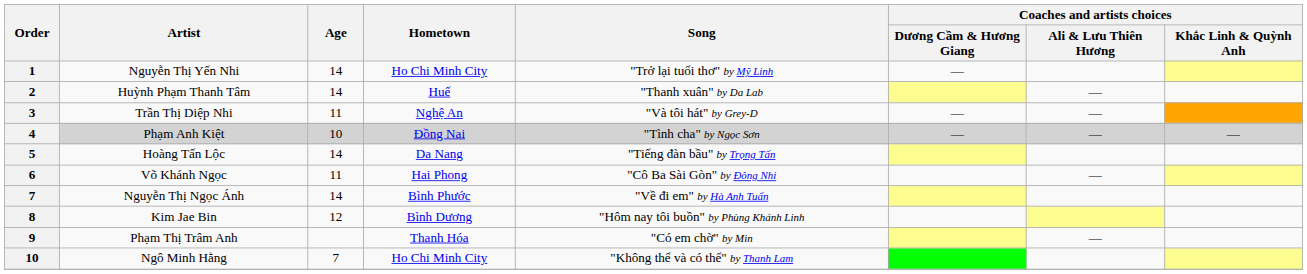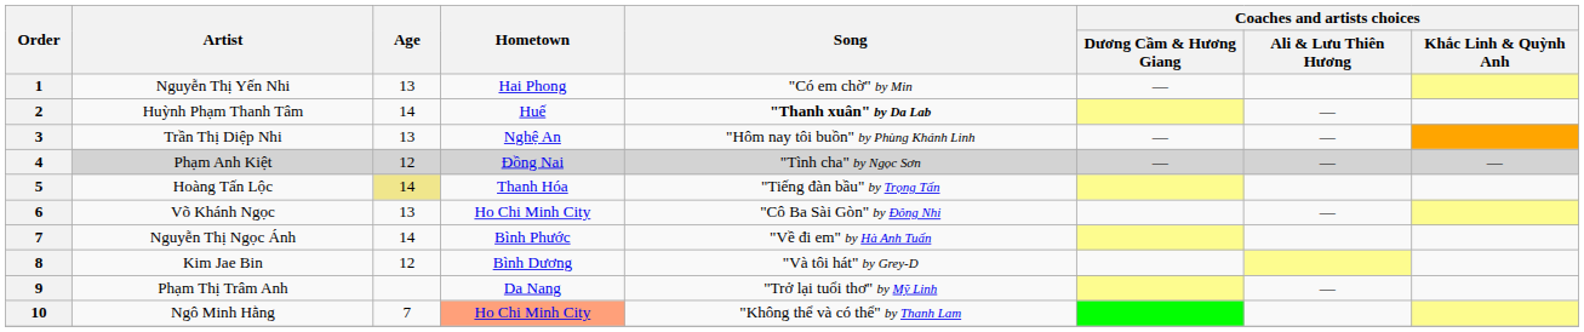 <table class="wikitable" style="text-align:center; width:100%;">
 <tr>
 <th scope="col" rowspan="2" style="width:04%;">Order</th>
 <th scope="col" rowspan="2" style="width:18%;">Artist</th>
 <th scope="col" rowspan="2" style="width:04%;">Age</th>
 <th scope="col" rowspan="2" style="width:11%;">Hometown</th>
 <th scope="col" rowspan="2" style="width:27%;">Song</th>
 <th scope="col" colspan="4" style="width:30%;">Coaches and artists choices</th>
 </tr>
 <tr>
 <th style="width:10%;">Dương Cầm & Hương Giang</th>
 <th style="width:10%;">Ali & Lưu Thiên Hương</th>
 <th style="width:10%;">Khắc Linh & Quỳnh Anh</th>
 </tr>
 <tr>
 <th scope="row">1</th>
 <td>Nguyễn Thị Yến Nhi</td>
-<td>14</td>
-<td><a href='#'>Ho Chi Minh City</a></td>
-<td>"Trở lại tuổi thơ" <small><em>by <a href='#'>Mỹ Linh</a></em></small></td>
+<td>13</td>
+<td><a href='#'>Hai Phong</a></td>
+<td>"Có em chờ" <small><em>by Min</em></small></td>
 <td style="text-align:center;">—</td>
 <td style="text-align:center;"></td>
 <td style="background:#fdfc8f;text-align:center;"></td>
 </tr>
 <tr>
 <th scope="row">2</th>
 <td>Huỳnh Phạm Thanh Tâm</td>
 <td>14</td>
 <td><a href='#'>Huế</a></td>
-<td>"Thanh xuân" <small><em>by Da Lab</em></small></td>
+<td><strong>"Thanh xuân" <small><em>by Da Lab</em></small></strong></td>
 <td style="background:#fdfc8f;text-align:center;"></td>
 <td style="text-align:center;">—</td>
 <td style="text-align:center;"></td>
 </tr>
 <tr>
 <th scope="row">3</th>
 <td>Trần Thị Diệp Nhi</td>
-<td>11</td>
+<td>13</td>
 <td><a href='#'>Nghệ An</a></td>
-<td>"Và tôi hát" <small><em>by Grey-D</em></small></td>
+<td>"Hôm nay tôi buồn" <small><em>by Phùng Khánh Linh</em></small></td>
 <td style="text-align:center;">—</td>
 <td style="text-align:center;">—</td>
 <td style="background:orange;text-align:center;"></td>
 </tr>
 <tr>
 <th scope="row">4</th>
 <td style="background:lightgrey;">Phạm Anh Kiệt</td>
-<td style="background:lightgrey;">10</td>
+<td style="background:lightgrey;">12</td>
 <td style="background:lightgrey;"><a href='#'>Đồng Nai</a></td>
 <td style="background:lightgrey;">"Tình cha" <small><em>by Ngọc Sơn</em></small></td>
 <td style="background:lightgrey;text-align:center;">—</td>
 <td style="background:lightgrey;text-align:center;">—</td>
 <td style="background:lightgrey;text-align:center;">—</td>
 </tr>
 <tr>
 <th scope="row">5</th>
 <td>Hoàng Tấn Lộc</td>
-<td>14</td>
-<td><a href='#'>Da Nang</a></td>
+<td style="background: khaki;">14</td>
+<td><a href='#'>Thanh Hóa</a></td>
 <td>"Tiếng đàn bầu" <small><em>by <a href='#'>Trọng Tấn</a></em></small></td>
 <td style="background:#fdfc8f;text-align:center;"></td>
 <td style="text-align:center;"></td>
 <td style="text-align:center;"></td>
 </tr>
 <tr>
 <th scope="row">6</th>
 <td>Võ Khánh Ngọc</td>
-<td>11</td>
-<td><a href='#'>Hai Phong</a></td>
+<td>13</td>
+<td><a href='#'>Ho Chi Minh City</a></td>
 <td>"Cô Ba Sài Gòn" <small><em>by <a href='#'>Đông Nhi</a></em></small></td>
 <td style="text-align:center;"></td>
 <td style="text-align:center;">—</td>
 <td style="background:#fdfc8f;text-align:center;"></td>
 </tr>
 <tr>
 <th scope="row">7</th>
 <td>Nguyễn Thị Ngọc Ánh</td>
 <td>14</td>
 <td><a href='#'>Bình Phước</a></td>
 <td>"Về đi em" <small><em>by <a href='#'>Hà Anh Tuấn</a></em></small></td>
 <td style="background:#fdfc8f;text-align:center;"></td>
 <td style="text-align:center;"></td>
 <td style="text-align:center;"></td>
 </tr>
 <tr>
 <th scope="row">8</th>
 <td>Kim Jae Bin</td>
 <td>12</td>
 <td><a href='#'>Bình Dương</a></td>
-<td>"Hôm nay tôi buồn" <small><em>by Phùng Khánh Linh</em></small></td>
+<td>"Và tôi hát" <small><em>by Grey-D</em></small></td>
 <td style="text-align:center;"></td>
 <td style="background:#fdfc8f;text-align:center;"></td>
 <td style="text-align:center;"></td>
 </tr>
 <tr>
 <th scope="row">9</th>
 <td>Phạm Thị Trâm Anh</td>
 <td></td>
-<td><a href='#'>Thanh Hóa</a></td>
-<td>"Có em chờ" <small><em>by Min</em></small></td>
+<td><a href='#'>Da Nang</a></td>
+<td>"Trở lại tuổi thơ" <small><em>by <a href='#'>Mỹ Linh</a></em></small></td>
 <td style="background:#fdfc8f;text-align:center;"></td>
 <td style="text-align:center;">—</td>
 <td style="text-align:center;"></td>
 </tr>
 <tr>
 <th scope="row">10</th>
 <td>Ngô Minh Hằng</td>
 <td>7</td>
-<td><a href='#'>Ho Chi Minh City</a></td>
+<td style="background: lightsalmon;"><a href='#'>Ho Chi Minh City</a></td>
 <td>"Không thể và có thể" <small><em>by <a href='#'>Thanh Lam</a></em></small></td>
 <td style="background:#02ff02;text-align:center;"></td>
 <td style="text-align:center;"></td>
 <td style="background:#fdfc8f;text-align:center;"></td>
 </tr>
 <tr>
 </tr>
 </table>
